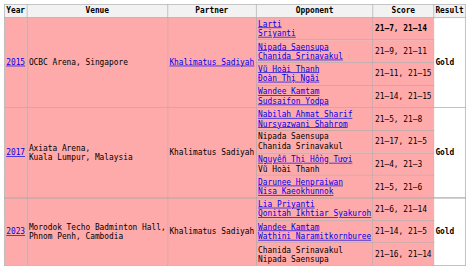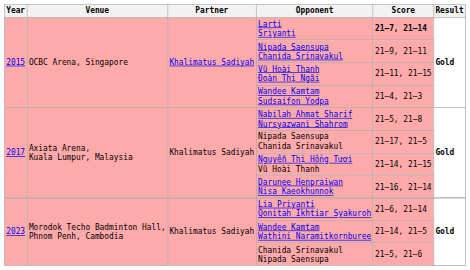 <table class="sortable wikitable" style="font-size: 90%;">
 <tr>
 <th>Year</th>
 <th>Venue</th>
 <th>Partner</th>
 <th>Opponent</th>
 <th>Score</th>
 <th>Result</th>
 </tr>
 <tr style="background:#FFAAAA">
 <td rowspan="4" align="center"><a href='#'>2015</a></td>
 <td rowspan="4" align="left">OCBC Arena, Singapore</td>
 <td rowspan="4" align="left"> <a href='#'>Khalimatus Sadiyah</a></td>
 <td align="left"> <a href='#'>Larti</a><br>  <a href='#'>Sriyanti</a></td>
 <td align="left"><strong>21–7, 21–14</strong></td>
 <td rowspan="4" style="text-align:left; background:white"> <strong>Gold</strong></td>
 </tr>
 <tr style="background:#FFAAAA">
 <td align="left"> <a href='#'>Nipada Saensupa</a> <br>  <a href='#'>Chanida Srinavakul</a></td>
 <td align="left">21–9, 21–11</td>
 </tr>
 <tr style="background:#FFAAAA">
 <td align="left"> <a href='#'>Vũ Hoài Thanh</a> <br>  <a href='#'>Đoàn Thị Ngãi</a></td>
 <td align="left">21–11, 21–15</td>
 </tr>
 <tr style="background:#FFAAAA">
 <td align="left"> <a href='#'>Wandee Kamtam</a> <br>  <a href='#'>Sudsaifon Yodpa</a></td>
-<td align="left">21–14, 21–15</td>
+<td align="left">21–4, 21–3</td>
 </tr>
 <tr style="background:#FFAAAA">
 <td rowspan="4" align="center"><a href='#'>2017</a></td>
 <td rowspan="4" align="left">Axiata Arena, <br> Kuala Lumpur, Malaysia</td>
 <td rowspan="4" align="left"> Khalimatus Sadiyah</td>
 <td align="left"> <a href='#'>Nabilah Ahmat Sharif</a> <br>  <a href='#'>Nursyazwani Shahrom</a></td>
 <td align="left">21–5, 21–8</td>
 <td rowspan="4" style="text-align:left; background:white"> <strong>Gold</strong></td>
 </tr>
 <tr style="background:#FFAAAA">
 <td align="left"> Nipada Saensupa <br>  Chanida Srinavakul</td>
 <td align="left">21–17, 21–5</td>
 </tr>
 <tr style="background:#FFAAAA">
 <td align="left"> <a href='#'>Nguyễn Thị Hồng Tươi</a> <br>  Vũ Hoài Thanh</td>
-<td align="left">21–4, 21–3</td>
+<td align="left">21–14, 21–15</td>
 </tr>
 <tr style="background:#FFAAAA">
 <td align="left"> <a href='#'>Darunee Henpraiwan</a> <br>  <a href='#'>Nisa Kaeokhunnok</a></td>
-<td align="left">21–5, 21–6</td>
+<td align="left">21–16, 21–14</td>
 </tr>
 <tr>
 </tr>
 <tr style="background:#FFAAAA">
 <td rowspan="3" align="center"><a href='#'>2023</a></td>
 <td rowspan="3" align="left">Morodok Techo Badminton Hall, <br> Phnom Penh, Cambodia</td>
 <td rowspan="3" align="left"> Khalimatus Sadiyah</td>
 <td align="left"> <a href='#'>Lia Priyanti</a> <br>  <a href='#'>Qonitah Ikhtiar Syakuroh</a></td>
 <td align="left">21–6, 21–14</td>
 <td rowspan="3" style="text-align:left; background:white"> <strong>Gold</strong></td>
 </tr>
 <tr style="background:#FFAAAA">
 <td align="left"> <a href='#'>Wandee Kamtam</a><br>  <a href='#'>Wathini Naramitkornburee</a></td>
 <td align="left">21–14, 21–5</td>
 </tr>
 <tr style="background:#FFAAAA">
 <td align="left"> Chanida Srinavakul <br>  Nipada Saensupa</td>
-<td align="left">21–16, 21–14</td>
+<td align="left">21–5, 21–6</td>
 </tr>
 </table>
